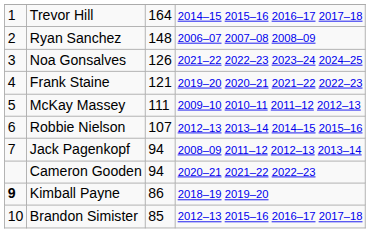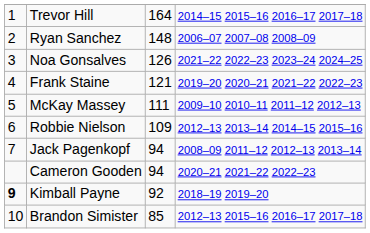 <table class="wikitable">
 <tr>
 </tr>
 <tr>
 <td>1</td>
 <td>Trevor Hill</td>
 <td>164</td>
 <td style="font-size:80%;"><a href='#'>2014–15</a> <a href='#'>2015–16</a> <a href='#'>2016–17</a> <a href='#'>2017–18</a></td>
 </tr>
 <tr>
 <td>2</td>
 <td>Ryan Sanchez</td>
 <td>148</td>
 <td style="font-size:80%;"><a href='#'>2006–07</a> <a href='#'>2007–08</a> <a href='#'>2008–09</a></td>
 </tr>
 <tr>
 <td>3</td>
 <td>Noa Gonsalves</td>
 <td>126</td>
 <td style="font-size:80%;"><a href='#'>2021–22</a> <a href='#'>2022–23</a> <a href='#'>2023–24</a> <a href='#'>2024–25</a></td>
 </tr>
 <tr>
 <td>4</td>
 <td>Frank Staine</td>
 <td>121</td>
 <td style="font-size:80%;"><a href='#'>2019–20</a> <a href='#'>2020–21</a> <a href='#'>2021–22</a> <a href='#'>2022–23</a></td>
 </tr>
 <tr>
 <td>5</td>
 <td>McKay Massey</td>
 <td>111</td>
 <td style="font-size:80%;"><a href='#'>2009–10</a> <a href='#'>2010–11</a> <a href='#'>2011–12</a> <a href='#'>2012–13</a></td>
 </tr>
 <tr>
 <td>6</td>
 <td>Robbie Nielson</td>
-<td>107</td>
+<td>109</td>
 <td style="font-size:80%;"><a href='#'>2012–13</a> <a href='#'>2013–14</a> <a href='#'>2014–15</a> <a href='#'>2015–16</a></td>
 </tr>
 <tr>
 <td>7</td>
 <td>Jack Pagenkopf</td>
 <td>94</td>
 <td style="font-size:80%;"><a href='#'>2008–09</a> <a href='#'>2011–12</a> <a href='#'>2012–13</a> <a href='#'>2013–14</a></td>
 </tr>
 <tr>
 <td></td>
 <td>Cameron Gooden</td>
 <td>94</td>
 <td style="font-size:80%;"><a href='#'>2020–21</a> <a href='#'>2021–22</a> <a href='#'>2022–23</a></td>
 </tr>
 <tr>
 <td><strong>9</strong></td>
 <td>Kimball Payne</td>
-<td>86</td>
+<td>92</td>
 <td style="font-size:80%;"><a href='#'>2018–19</a> <a href='#'>2019–20</a></td>
 </tr>
 <tr>
 <td>10</td>
 <td>Brandon Simister</td>
 <td>85</td>
 <td style="font-size:80%;"><a href='#'>2012–13</a> <a href='#'>2015–16</a> <a href='#'>2016–17</a> <a href='#'>2017–18</a></td>
 </tr>
 </table>
